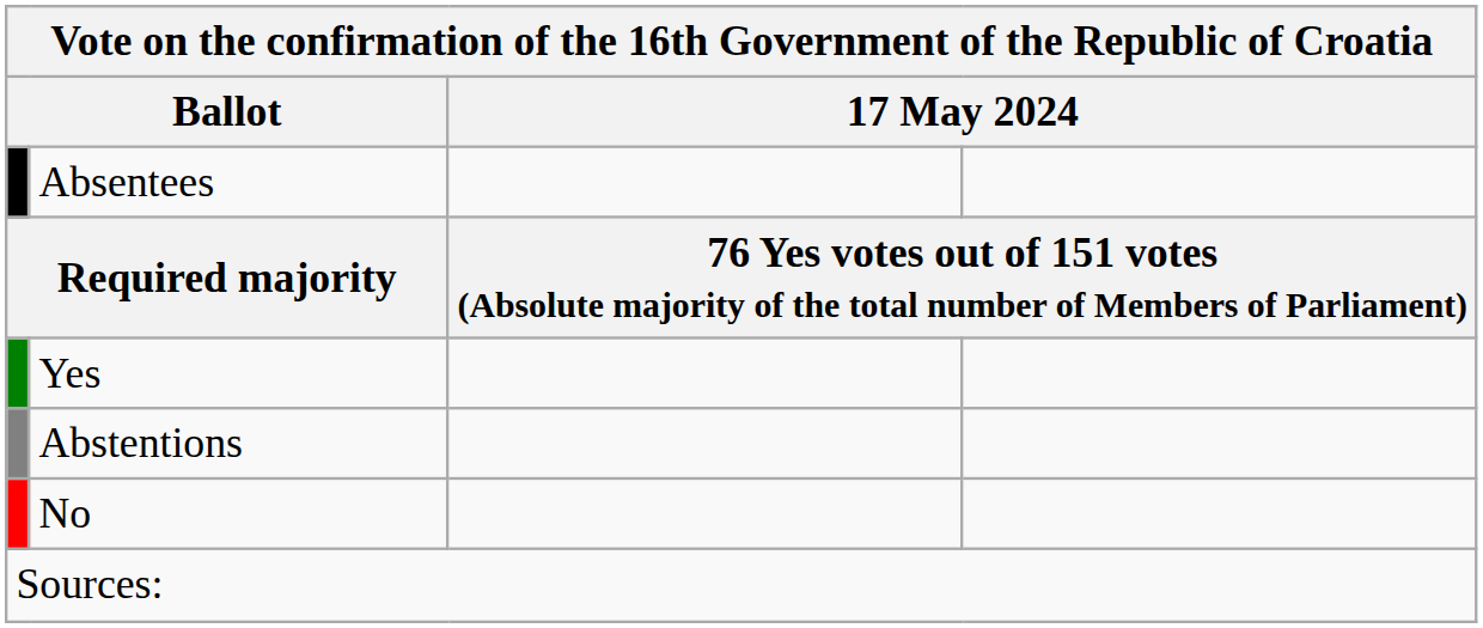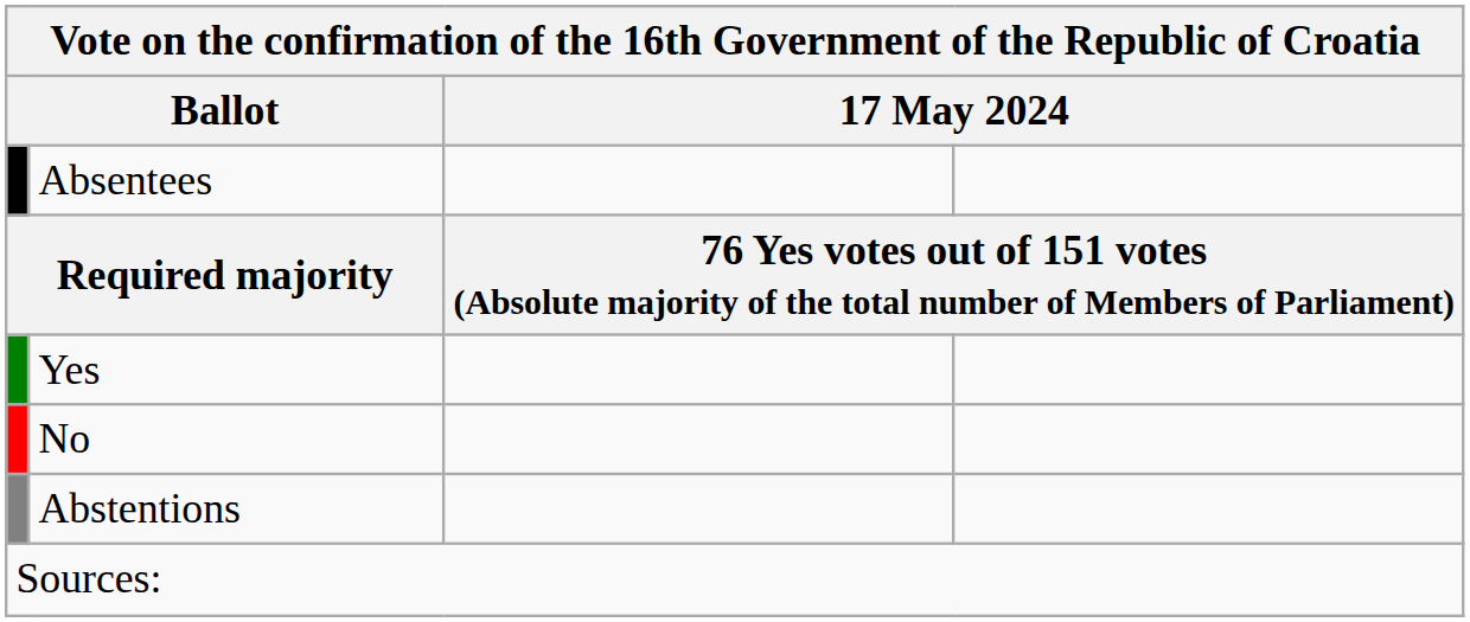 <table class="wikitable" style="text-align:center; font-size:95%;">
 <tr style="background:#e9e9e9;">
 <th colspan="4">Vote on the confirmation of the 16th Government of the Republic of Croatia</th>
 </tr>
 <tr>
 <th colspan="2" style="width:150px;">Ballot</th>
 <th colspan="2">17 May 2024</th>
 </tr>
 <tr>
 <th style="background:black;"></th>
 <td style="text-align:left;">Absentees</td>
 <td></td>
 <td></td>
 </tr>
 <tr>
 <th colspan="2">Required majority</th>
 <th colspan="2"><strong>76 Yes votes out of 151 votes<br><small>(Absolute majority of the total number of Members of Parliament)</small></strong></th>
 </tr>
 <tr>
 <th style="width:1px; background:green;"></th>
 <td style="text-align:left;">Yes</td>
 <td></td>
 <td></td>
 </tr>
 <tr>
-<th style="background:gray;"></th>
-<td style="text-align:left;">Abstentions</td>
+<th style="background:red;"></th>
+<td style="text-align:left;">No</td>
 <td></td>
 <td></td>
 </tr>
 <tr>
-<th style="background:red;"></th>
-<td style="text-align:left;">No</td>
+<th style="background:gray;"></th>
+<td style="text-align:left;">Abstentions</td>
 <td></td>
 <td></td>
 </tr>
 <tr>
 <td style="text-align:left;" colspan="4">Sources:</td>
 </tr>
 </table>
